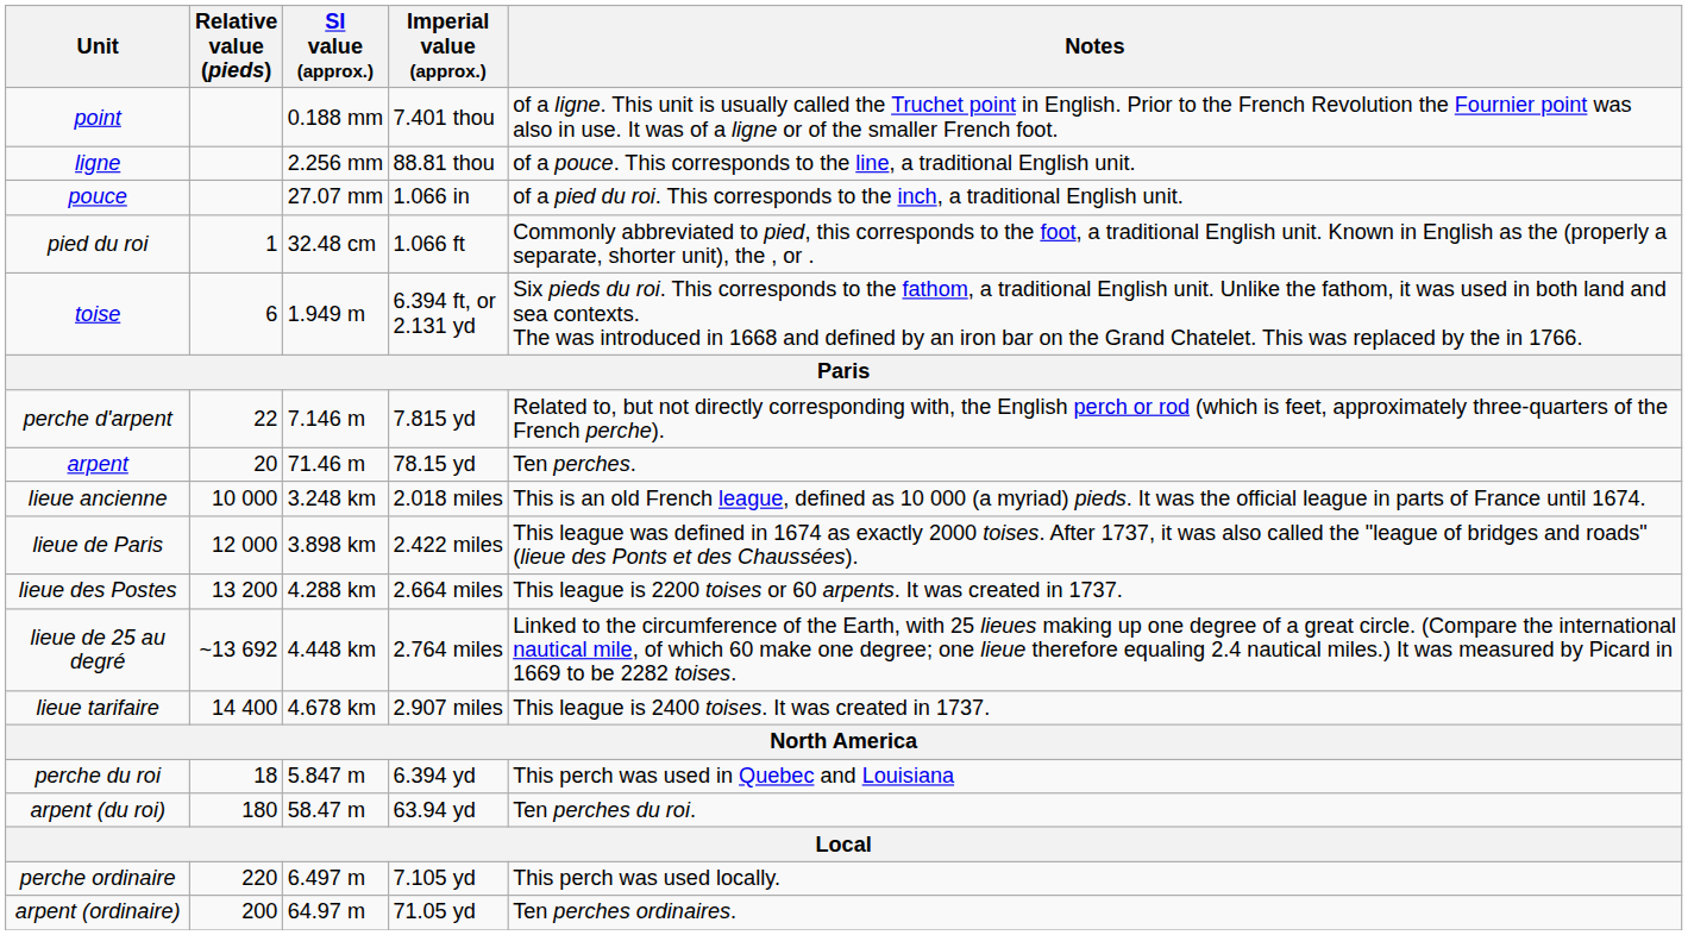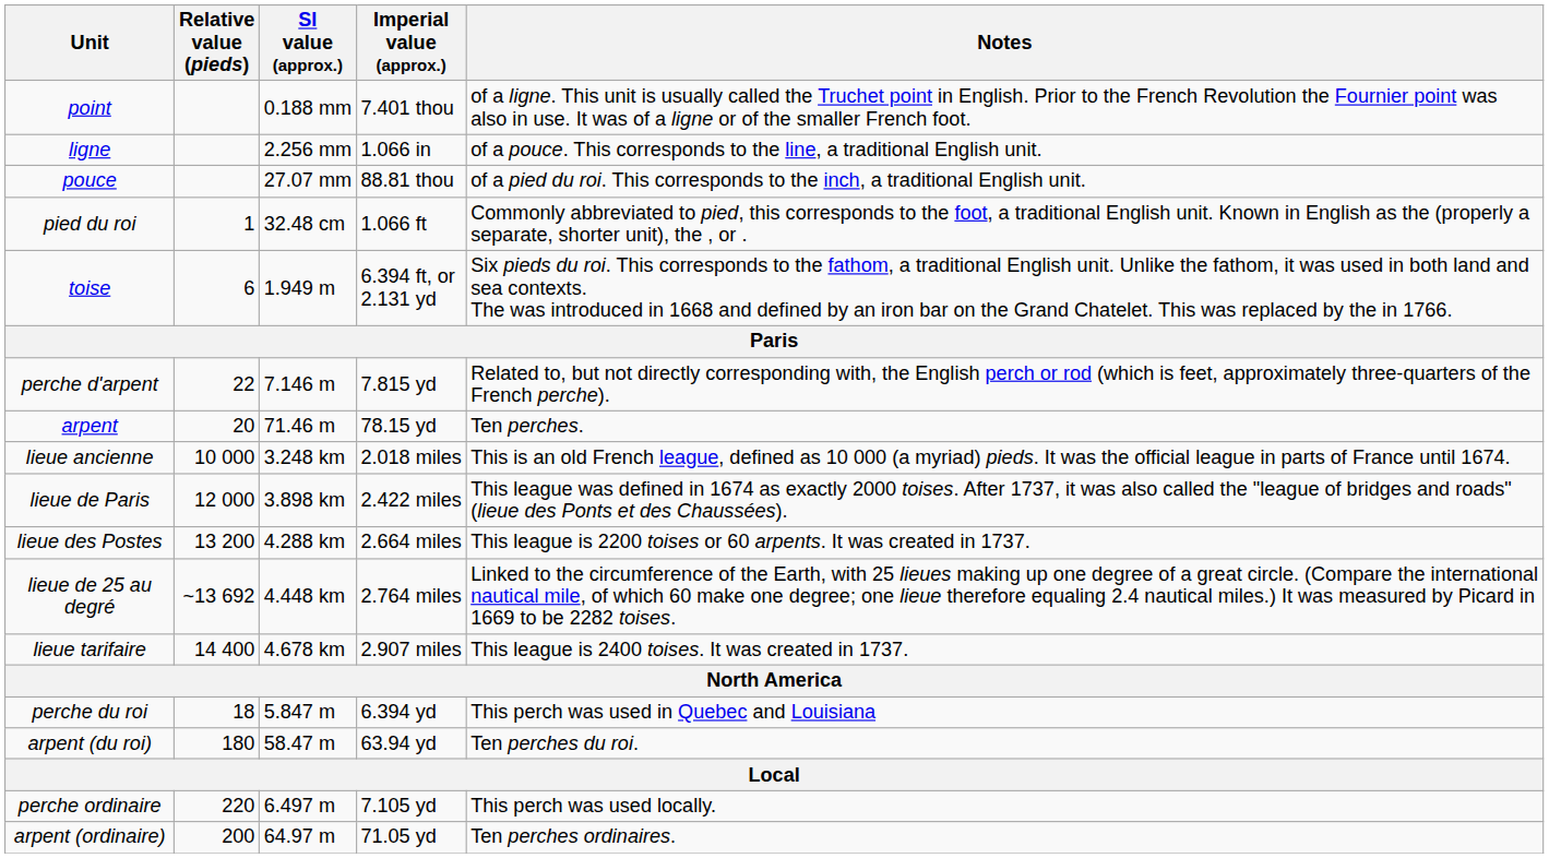 <table class="wikitable">
 <tr>
 <th width=130px>Unit</th>
 <th>Relative<br>value<br>(<em>pieds</em>)</th>
 <th><a href='#'>SI</a><br>value<br><small>(approx.)</small></th>
 <th>Imperial<br>value<br><small>(approx.)</small></th>
 <th>Notes</th>
 </tr>
 <tr>
 <td align=center><em><a href='#'>point</a></em></td>
 <td align=right></td>
 <td align=left>0.188 mm</td>
 <td align=left>7.401 thou</td>
 <td> of a <em>ligne</em>. This unit is usually called the <a href='#'>Truchet point</a> in English. Prior to the French Revolution the <a href='#'>Fournier point</a> was also in use.  It was  of a <em>ligne</em> or  of the smaller French foot.</td>
 </tr>
 <tr>
 <td align=center><em><a href='#'>ligne</a></em></td>
 <td align=right></td>
 <td align=left>2.256 mm</td>
-<td align=left>88.81 thou</td>
+<td align=left>1.066 in</td>
 <td> of a <em>pouce</em>. This corresponds to the <a href='#'>line</a>, a traditional English unit.</td>
 </tr>
 <tr>
 <td align=center><em><a href='#'>pouce</a></em></td>
 <td align=right></td>
 <td align=left>27.07 mm</td>
-<td align=left>1.066 in</td>
+<td align=left>88.81 thou</td>
 <td> of a <em>pied du roi</em>. This corresponds to the <a href='#'>inch</a>, a traditional English unit.</td>
 </tr>
 <tr>
 <td align=center><em>pied du roi</em></td>
 <td align=right>1</td>
 <td align=left>32.48 cm</td>
 <td align=left>1.066 ft</td>
 <td>Commonly abbreviated to <em>pied</em>, this corresponds to the <a href='#'>foot</a>, a traditional English unit. Known in English as the  (properly a separate, shorter unit), the , or .</td>
 </tr>
 <tr>
 <td align=center><em><a href='#'>toise</a></em></td>
 <td align=right>6</td>
 <td align=left>1.949 m</td>
 <td align=left>6.394 ft, or<br>2.131 yd</td>
 <td>Six <em>pieds du roi</em>. This corresponds to the <a href='#'>fathom</a>, a traditional English unit. Unlike the fathom, it was used in both land and sea contexts.<br>The  was introduced in 1668 and defined by an iron bar on the Grand Chatelet. This was replaced by the  in 1766.</td>
 </tr>
 <tr style="background: #f2f2f2">
 <td align=center colspan="6"><strong>Paris</strong></td>
 </tr>
 <tr>
 <td align=center><em>perche d'arpent</em></td>
 <td align=right>22</td>
 <td align=left>7.146 m</td>
 <td align=left>7.815 yd</td>
 <td>Related to, but not directly corresponding with, the English <a href='#'>perch or rod</a> (which is  feet, approximately three-quarters of the French <em>perche</em>).</td>
 </tr>
 <tr>
 <td align=center><em><a href='#'>arpent</a></em></td>
 <td align=right>20</td>
 <td align=left>71.46 m</td>
 <td align=left>78.15 yd</td>
 <td>Ten <em>perches</em>.</td>
 </tr>
 <tr>
 <td align=center><em>lieue ancienne</em></td>
 <td align=right>10 000</td>
 <td align=left>3.248 km</td>
 <td align=left>2.018 miles</td>
 <td>This is an old French <a href='#'>league</a>, defined as 10 000 (a myriad) <em>pieds</em>. It was the official league in parts of France until 1674.</td>
 </tr>
 <tr>
 <td align=center><em>lieue de Paris</em></td>
 <td align=right>12 000</td>
 <td align=left>3.898 km</td>
 <td align=left>2.422 miles</td>
 <td>This league was defined in 1674 as exactly 2000 <em>toises</em>. After 1737, it was also called the "league of bridges and roads" (<em>lieue des Ponts et des Chaussées</em>).</td>
 </tr>
 <tr>
 <td align=center><em>lieue des Postes</em></td>
 <td align=right>13 200</td>
 <td align=left>4.288 km</td>
 <td align=left>2.664 miles</td>
 <td>This league is 2200 <em>toises</em> or 60 <em>arpents</em>. It was created in 1737.</td>
 </tr>
 <tr>
 <td align=center><em>lieue de 25 au degré</em></td>
 <td align=right>~13 692</td>
 <td align=left>4.448 km</td>
 <td align=left>2.764 miles</td>
 <td>Linked to the circumference of the Earth, with 25 <em>lieues</em> making up one degree of a great circle. (Compare the international <a href='#'>nautical mile</a>, of which 60 make one degree; one <em>lieue</em> therefore equaling 2.4 nautical miles.) It was measured by Picard in 1669 to be 2282 <em>toises</em>.</td>
 </tr>
 <tr>
 <td align=center><em>lieue tarifaire</em></td>
 <td align=right>14 400</td>
 <td align=left>4.678 km</td>
 <td align=left>2.907 miles</td>
 <td>This league is 2400 <em>toises</em>. It was created in 1737.</td>
 </tr>
 <tr style="background: #f2f2f2">
 <td align=center colspan="6"><strong>North America</strong></td>
 </tr>
 <tr>
 <td align=center><em>perche du roi</em></td>
 <td align=right>18</td>
 <td align=left>5.847 m</td>
 <td align=left>6.394 yd</td>
 <td>This perch was used in <a href='#'>Quebec</a> and <a href='#'>Louisiana</a></td>
 </tr>
 <tr>
 <td align=center><em>arpent (du roi)</em></td>
 <td align=right>180</td>
 <td align=left>58.47 m</td>
 <td align=left>63.94 yd</td>
 <td>Ten <em>perches du roi</em>.</td>
 </tr>
 <tr style="background: #f2f2f2">
 <td align=center colspan="6"><strong>Local</strong></td>
 </tr>
 <tr>
 <td align=center><em>perche ordinaire</em></td>
 <td align=right>220</td>
 <td align=left>6.497 m</td>
 <td align=left>7.105 yd</td>
 <td>This perch was used locally.</td>
 </tr>
 <tr>
 <td align=center><em>arpent (ordinaire)</em></td>
 <td align=right>200</td>
 <td align=left>64.97 m</td>
 <td align=left>71.05 yd</td>
 <td>Ten <em>perches ordinaires</em>.</td>
 </tr>
 </table>
